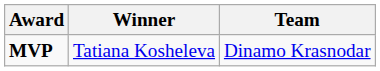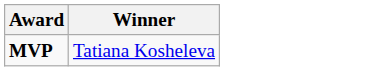 <table class=wikitable>
 <tr>
 <th>Award</th>
 <th>Winner</th>
-<th>Team</th>
 </tr>
 <tr>
 <td><strong>MVP</strong></td>
 <td> <a href='#'>Tatiana Kosheleva</a></td>
-<td> <a href='#'>Dinamo Krasnodar</a></td>
 </tr>
 </table>
